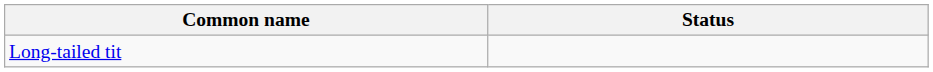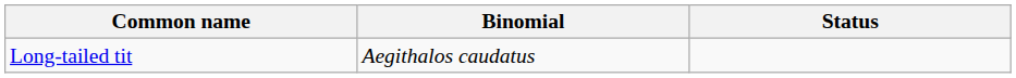 <table width=60% class="wikitable">
 <tr>
 <th width=35%>Common name</th>
+<th width=33%>Binomial</th>
 <th width=32%>Status</th>
 </tr>
 <tr>
 <td><a href='#'>Long-tailed tit</a></td>
+<td><em>Aegithalos caudatus</em></td>
 <td></td>
 </tr>
 </table>
